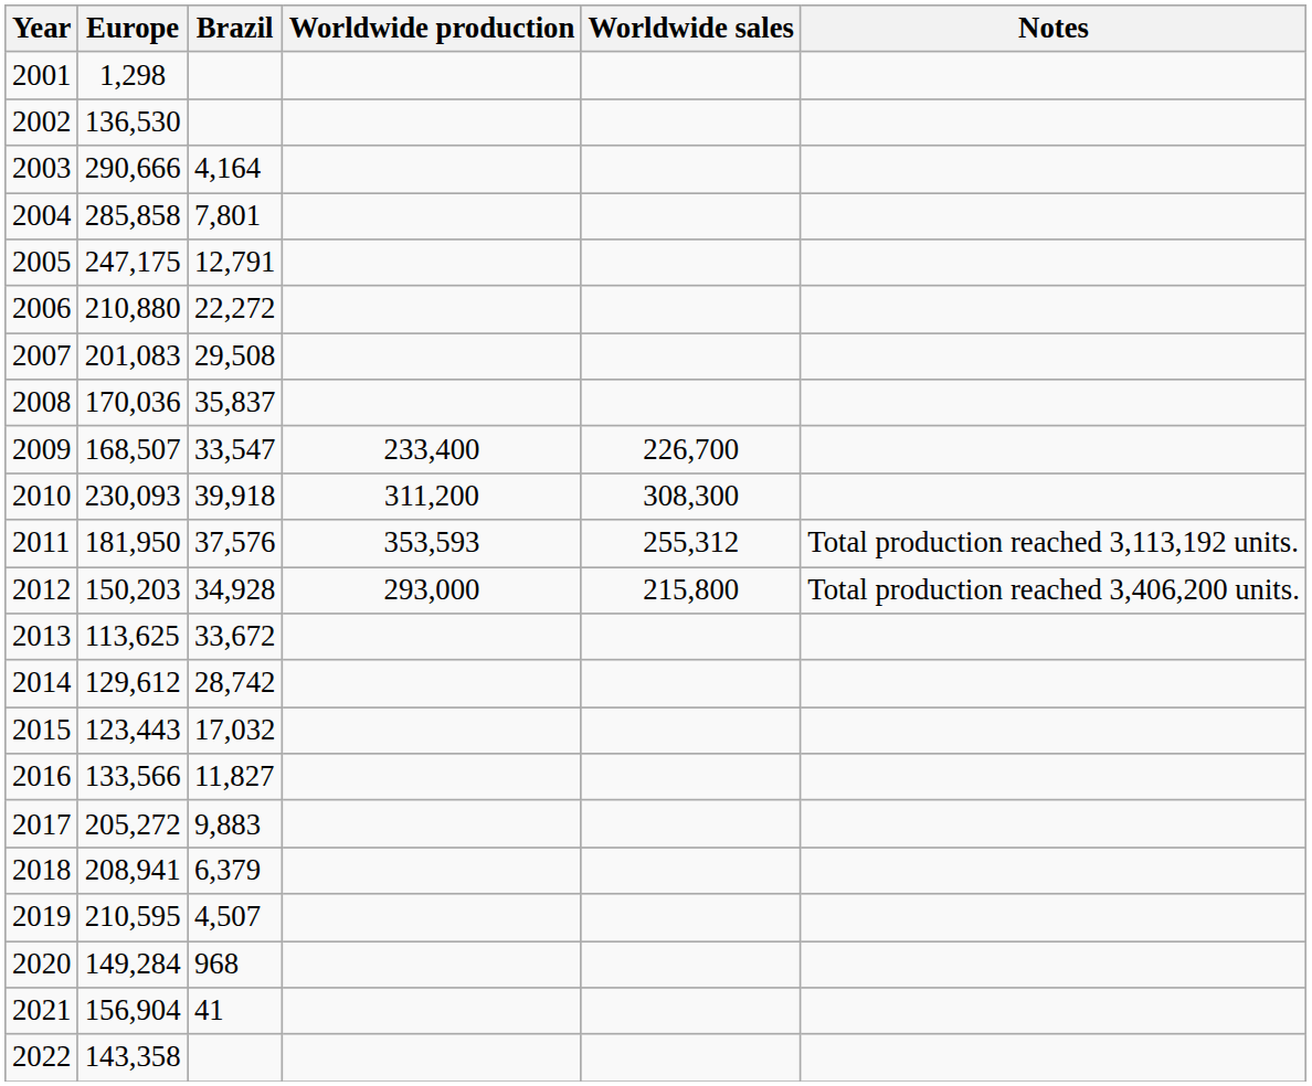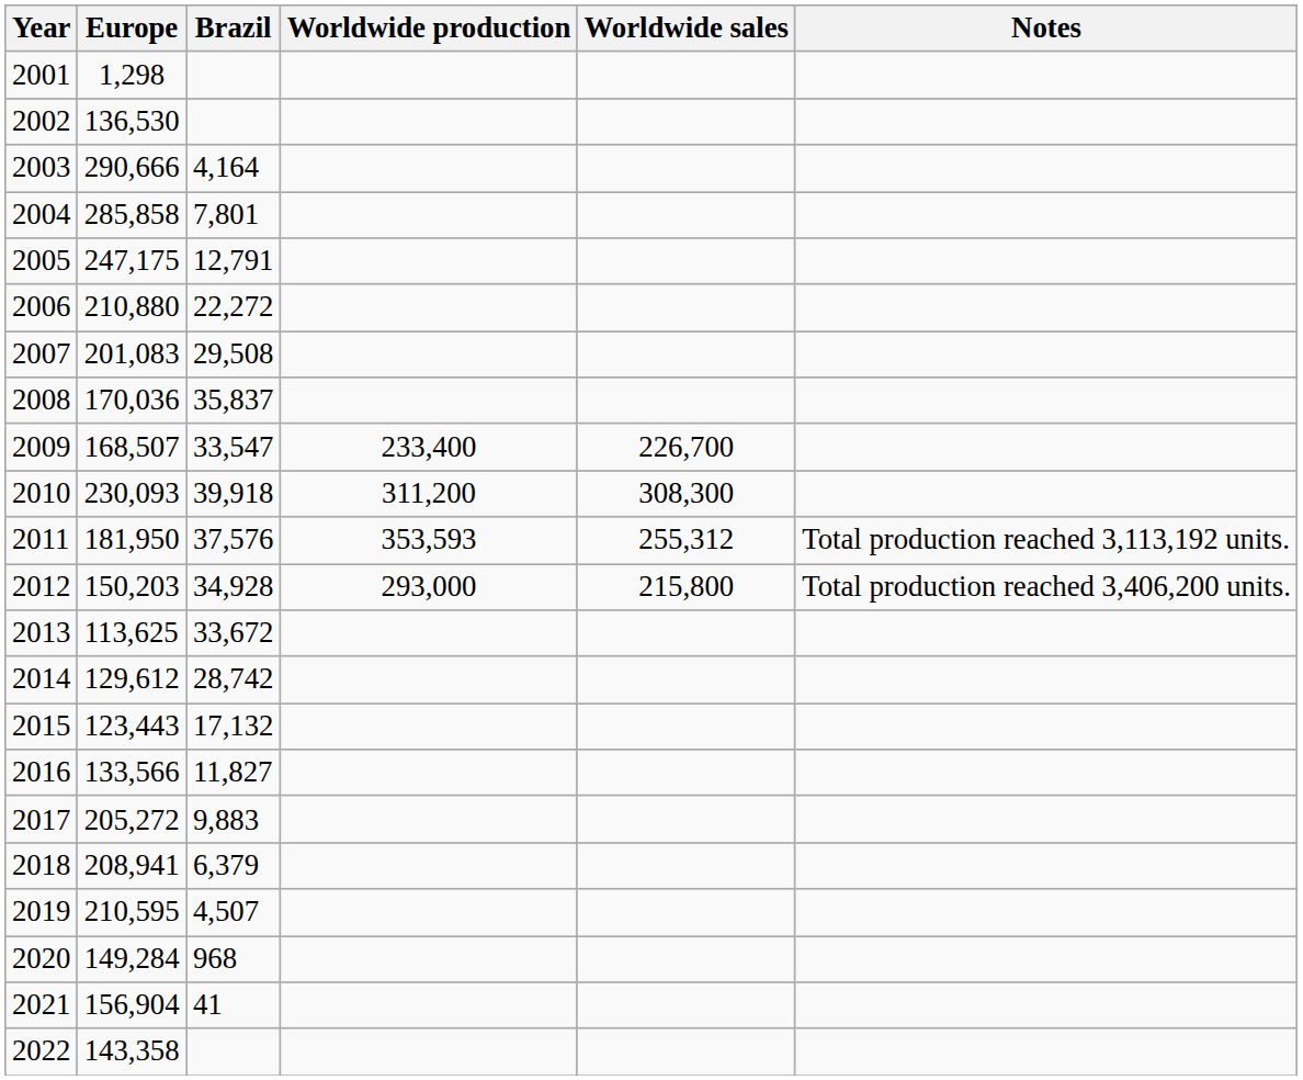 <table class="wikitable">
 <tr>
 <th>Year</th>
 <th>Europe</th>
 <th>Brazil</th>
 <th>Worldwide production</th>
 <th>Worldwide sales</th>
 <th>Notes</th>
 </tr>
 <tr>
 <td>2001</td>
 <td align="center">1,298</td>
 <td></td>
 <td></td>
 <td></td>
 <td></td>
 </tr>
 <tr>
 <td>2002</td>
 <td>136,530</td>
 <td></td>
 <td></td>
 <td></td>
 <td></td>
 </tr>
 <tr>
 <td>2003</td>
 <td>290,666</td>
 <td>4,164</td>
 <td></td>
 <td></td>
 <td></td>
 </tr>
 <tr>
 <td>2004</td>
 <td>285,858</td>
 <td>7,801</td>
 <td></td>
 <td></td>
 </tr>
 <tr>
 <td>2005</td>
 <td>247,175</td>
 <td>12,791</td>
 <td></td>
 <td></td>
 <td></td>
 </tr>
 <tr>
 <td>2006</td>
 <td>210,880</td>
 <td>22,272</td>
 <td></td>
 <td></td>
 <td></td>
 </tr>
 <tr>
 <td>2007</td>
 <td>201,083</td>
 <td>29,508</td>
 <td></td>
 <td></td>
 <td></td>
 </tr>
 <tr>
 <td>2008</td>
 <td>170,036</td>
 <td>35,837</td>
 <td></td>
 <td></td>
 <td></td>
 </tr>
 <tr>
 <td>2009</td>
 <td>168,507</td>
 <td>33,547</td>
 <td align="center">233,400</td>
 <td align="center">226,700</td>
 <td></td>
 </tr>
 <tr>
 <td>2010</td>
 <td>230,093</td>
 <td>39,918</td>
 <td align="center">311,200</td>
 <td align="center">308,300</td>
 <td></td>
 </tr>
 <tr>
 <td>2011</td>
 <td>181,950</td>
 <td>37,576</td>
 <td align="center">353,593</td>
 <td align="center">255,312</td>
 <td>Total production reached 3,113,192 units.</td>
 </tr>
 <tr>
 <td>2012</td>
 <td>150,203</td>
 <td>34,928</td>
 <td align="center">293,000</td>
 <td align="center">215,800</td>
 <td>Total production reached 3,406,200 units.</td>
 </tr>
 <tr>
 <td>2013</td>
 <td>113,625</td>
 <td>33,672</td>
 <td></td>
 <td></td>
 <td></td>
 </tr>
 <tr>
 <td>2014</td>
 <td>129,612</td>
 <td>28,742</td>
 <td></td>
 <td></td>
 <td></td>
 </tr>
 <tr>
 <td>2015</td>
 <td>123,443</td>
-<td>17,032</td>
+<td>17,132</td>
 <td></td>
 <td></td>
 <td></td>
 </tr>
 <tr>
 <td>2016</td>
 <td>133,566</td>
 <td>11,827</td>
 <td></td>
 <td></td>
 <td></td>
 </tr>
 <tr>
 <td>2017</td>
 <td>205,272</td>
 <td>9,883</td>
 <td></td>
 <td></td>
 <td></td>
 </tr>
 <tr>
 <td>2018</td>
 <td>208,941</td>
 <td>6,379</td>
 <td></td>
 <td></td>
 <td></td>
 </tr>
 <tr>
 <td>2019</td>
 <td>210,595</td>
 <td>4,507</td>
 <td></td>
 <td></td>
 <td></td>
 </tr>
 <tr>
 <td>2020</td>
 <td>149,284</td>
 <td>968</td>
 <td></td>
 <td></td>
 <td></td>
 </tr>
 <tr>
 <td>2021</td>
 <td>156,904</td>
 <td>41</td>
 <td></td>
 <td></td>
 <td></td>
 </tr>
 <tr>
 <td>2022</td>
 <td>143,358</td>
 <td></td>
 <td></td>
 <td></td>
 </tr>
 </table>
